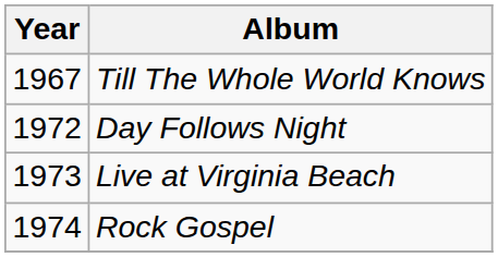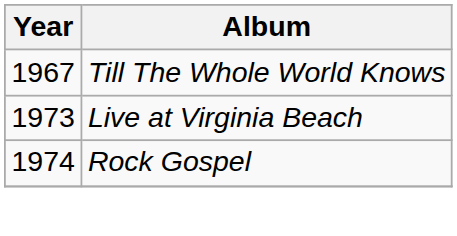 <table class="wikitable">
 <tr>
 <th>Year</th>
 <th>Album</th>
 </tr>
 <tr>
 <td>1967</td>
 <td><em>Till The Whole World Knows</em></td>
-</tr>
-<tr>
-<td>1972</td>
-<td><em>Day Follows Night</em></td>
 </tr>
 <tr>
 <td>1973</td>
 <td><em>Live at Virginia Beach</em></td>
 </tr>
 <tr>
 <td>1974</td>
 <td><em>Rock Gospel</em></td>
 </tr>
 <tr>
 </tr>
 </table>
